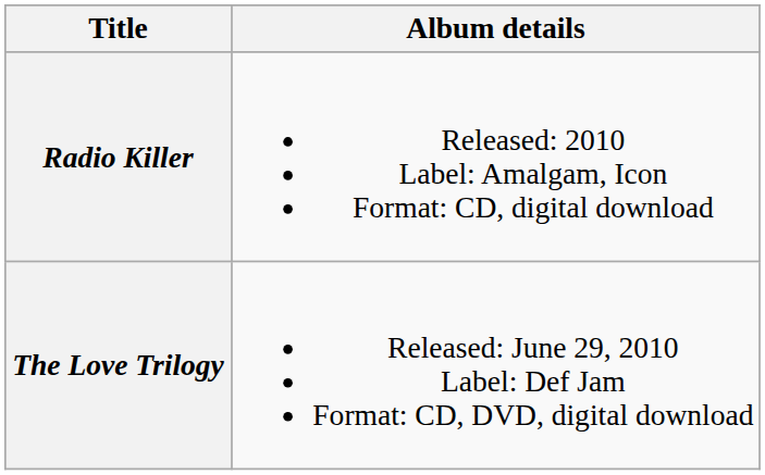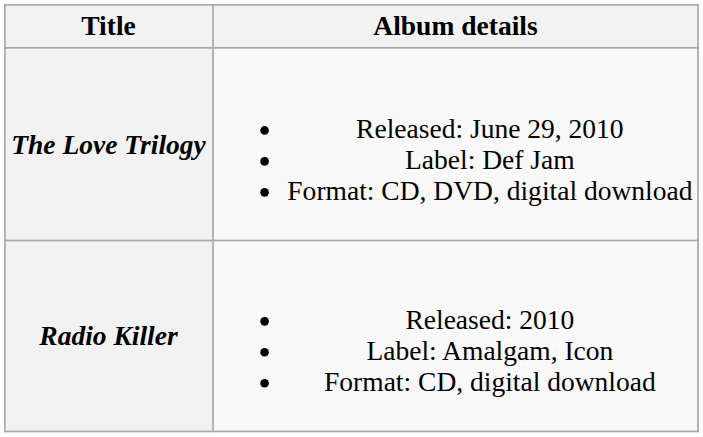 <table class="wikitable plainrowheaders" style="text-align:center;" border="1">
 <tr>
 <th scope="col">Title</th>
 <th scope="col">Album details</th>
 </tr>
 <tr>
+<th scope="row"><em>The Love Trilogy</em></th>
+<td><br><ul><li>Released: June 29, 2010</li><li>Label: Def Jam</li><li>Format: CD, DVD, digital download</li></ul></td>
+</tr>
+<tr>
 <th scope="row"><em>Radio Killer</em></th>
 <td><br><ul><li>Released: 2010</li><li>Label: Amalgam, Icon</li><li>Format: CD, digital download</li></ul></td>
 </tr>
-<tr>
-<th scope="row"><em>The Love Trilogy</em></th>
-<td><br><ul><li>Released: June 29, 2010</li><li>Label: Def Jam</li><li>Format: CD, DVD, digital download</li></ul></td>
-</tr>
 </table>
